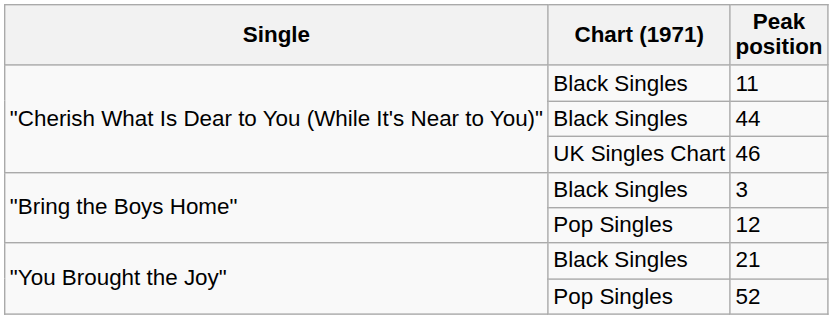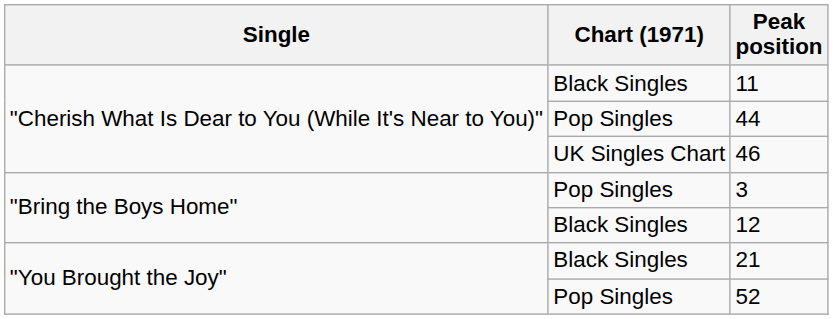 <table class="wikitable sortable" border="1">
 <tr>
 <th scope="col">Single</th>
 <th scope="col">Chart (1971)</th>
 <th scope="col">Peak<br>position</th>
 </tr>
 <tr>
 <td align="left" rowspan=3>"Cherish What Is Dear to You (While It's Near to You)"</td>
 <td align="left">Black Singles</td>
 <td align="left">11</td>
 </tr>
 <tr>
-<td align="left">Black Singles</td>
+<td align="left">Pop Singles</td>
 <td align="left">44</td>
 </tr>
 <tr>
 <td align="left">UK Singles Chart</td>
 <td align="left">46</td>
 </tr>
 <tr>
 <td align="left" rowspan=2>"Bring the Boys Home"</td>
-<td align="left">Black Singles</td>
+<td align="left">Pop Singles</td>
 <td align="left">3</td>
 </tr>
 <tr>
-<td align="left">Pop Singles</td>
+<td align="left">Black Singles</td>
 <td align="left">12</td>
 </tr>
 <tr>
 <td align="left" rowspan=2>"You Brought the Joy"</td>
 <td align="left">Black Singles</td>
 <td align="left">21</td>
 </tr>
 <tr>
 <td align="left">Pop Singles</td>
 <td align="left">52</td>
 </tr>
 </table>
